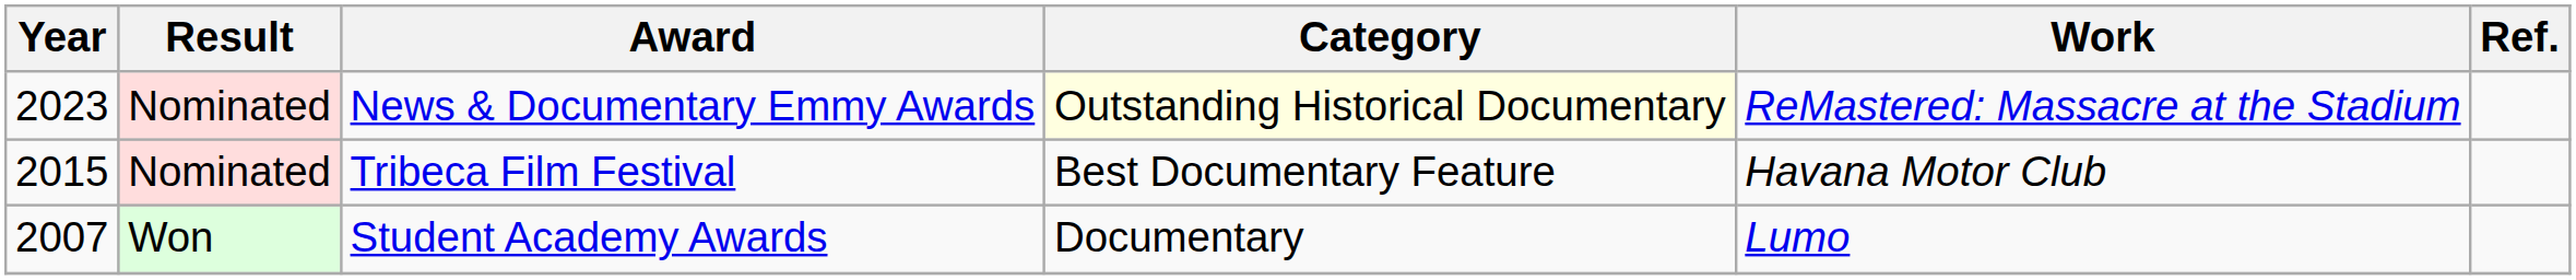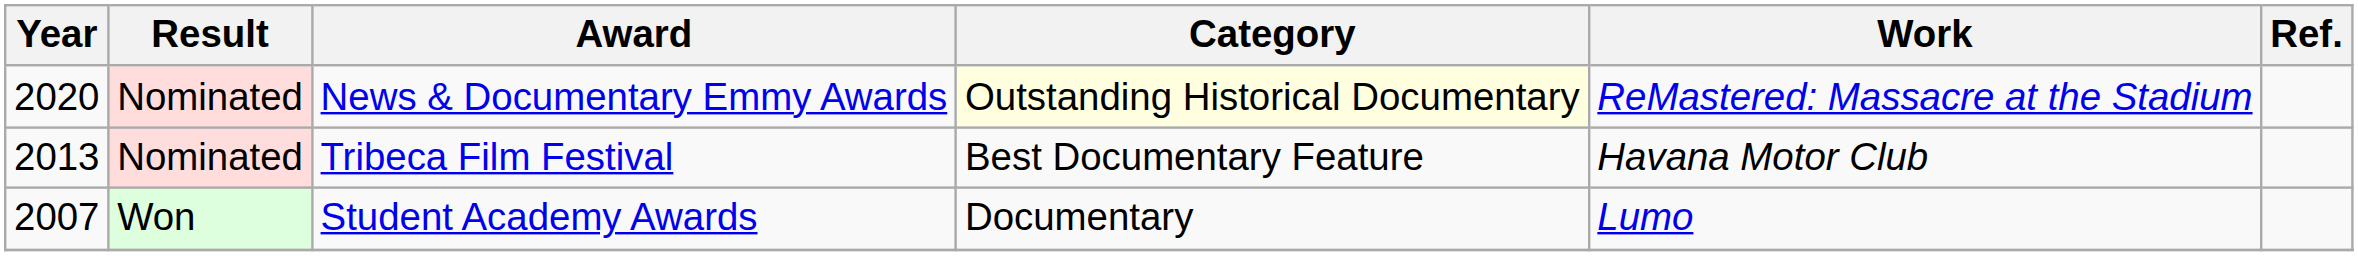 <table class="wikitable">
 <tr>
 <th>Year</th>
 <th>Result</th>
 <th>Award</th>
 <th>Category</th>
 <th>Work</th>
 <th>Ref.</th>
 </tr>
 <tr>
-<td>2023</td>
+<td>2020</td>
 <td style="background: #ffdddd">Nominated</td>
 <td><a href='#'>News & Documentary Emmy Awards</a></td>
 <td style="background: lightyellow;">Outstanding Historical Documentary</td>
 <td><em><a href='#'>ReMastered: Massacre at the Stadium</a></em></td>
 <td></td>
 </tr>
 <tr>
-<td>2015</td>
+<td>2013</td>
 <td style="background: #ffdddd">Nominated</td>
 <td><a href='#'>Tribeca Film Festival</a></td>
 <td>Best Documentary Feature</td>
 <td><em>Havana Motor Club</em></td>
 <td></td>
 </tr>
 <tr>
 <td>2007</td>
 <td style="background: #ddffdd">Won</td>
 <td><a href='#'>Student Academy Awards</a></td>
 <td>Documentary</td>
 <td><em><a href='#'>Lumo</a></em></td>
 <td></td>
 </tr>
 <tr>
 </tr>
 </table>
